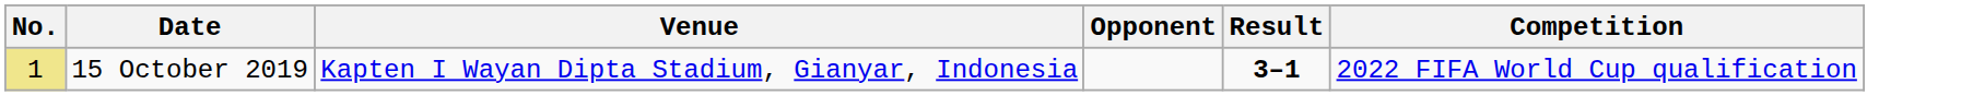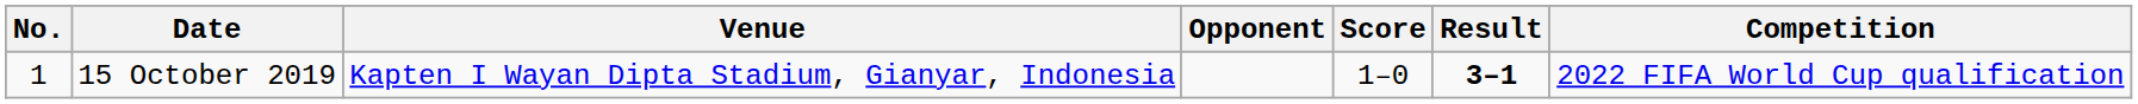 <table class="wikitable sortable">
 <tr>
 <th scope="col">No.</th>
 <th scope="col">Date</th>
 <th scope="col">Venue</th>
 <th scope="col">Opponent</th>
+<th scope="col">Score</th>
 <th scope="col">Result</th>
 <th scope="col">Competition</th>
 </tr>
 <tr>
-<td align=center style="background: khaki;">1</td>
+<td align=center>1</td>
 <td>15 October 2019</td>
 <td><a href='#'>Kapten I Wayan Dipta Stadium</a>, <a href='#'>Gianyar</a>, <a href='#'>Indonesia</a></td>
 <td></td>
+<td align=center>1–0</td>
 <td align=center><strong>3–1</strong></td>
 <td><a href='#'>2022 FIFA World Cup qualification</a></td>
 </tr>
 </table>
